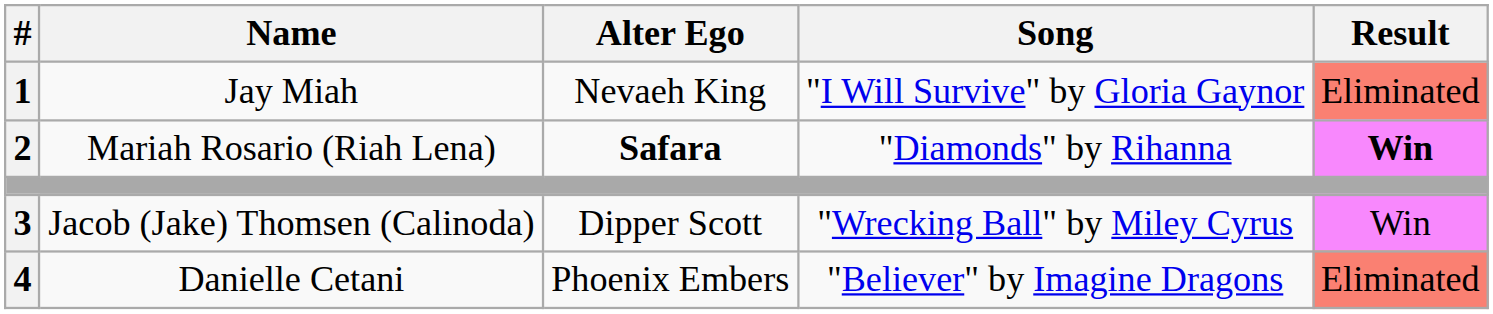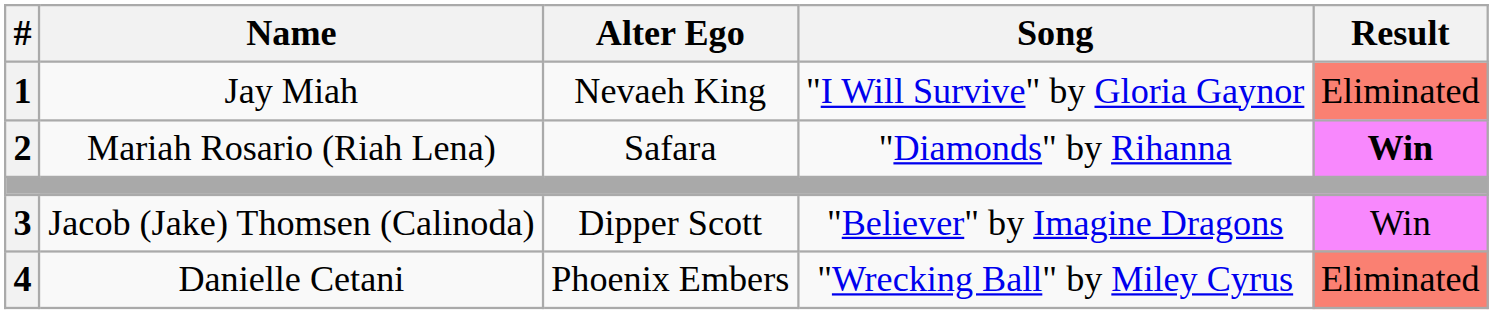 <table class="wikitable plainrowheaders" style="text-align: center;">
 <tr>
 <th>#</th>
 <th>Name</th>
 <th>Alter Ego</th>
 <th>Song</th>
 <th>Result</th>
 </tr>
 <tr>
 <th>1</th>
 <td>Jay Miah</td>
 <td>Nevaeh King</td>
 <td>"<a href='#'>I Will Survive</a>" by <a href='#'>Gloria Gaynor</a></td>
 <td bgcolor=salmon>Eliminated</td>
 </tr>
 <tr>
 <th>2</th>
 <td>Mariah Rosario (Riah Lena)</td>
-<td><strong>Safara</strong></td>
+<td>Safara</td>
 <td>"<a href='#'>Diamonds</a>" by <a href='#'>Rihanna</a></td>
 <td bgcolor="#F888FD"><strong>Win</strong></td>
 </tr>
 <tr>
 <td colspan="6" style="background:darkgray"></td>
 </tr>
 <tr>
 <th>3</th>
 <td>Jacob (Jake) Thomsen (Calinoda)</td>
 <td>Dipper Scott</td>
-<td>"<a href='#'>Wrecking Ball</a>" by <a href='#'>Miley Cyrus</a></td>
+<td>"<a href='#'>Believer</a>" by <a href='#'>Imagine Dragons</a></td>
 <td bgcolor="#F888FD">Win</td>
 </tr>
 <tr>
 <th>4</th>
 <td>Danielle Cetani</td>
 <td>Phoenix Embers</td>
-<td>"<a href='#'>Believer</a>" by <a href='#'>Imagine Dragons</a></td>
+<td>"<a href='#'>Wrecking Ball</a>" by <a href='#'>Miley Cyrus</a></td>
 <td bgcolor=salmon>Eliminated</td>
 </tr>
 </table>
